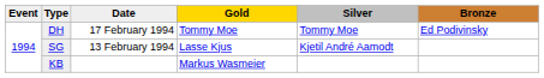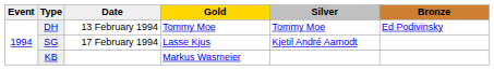 <table class="wikitable plainrowheaders" style="background:#fff; font-size:86%; line-height:15px; border:grey solid 1px; border-collapse:collapse;">
 <tr>
 <th style="background-color: #EFEFEF;" width="40">Event</th>
 <th style="background-color: #EFEFEF;" width="30">Type</th>
 <th style="background-color: #EFEFEF;" width="129">Date</th>
 <th style="background-color: #FFD700;" width="148">Gold</th>
 <th style="background-color: #C0C0C0;" width="148">Silver</th>
 <th style="background-color: #CD7F32;" width="148">Bronze</th>
 </tr>
 <tr>
 <td align=center rowspan=3><a href='#'>1994</a></td>
 <td align=center bgcolor=#EFEFEF><a href='#'>DH</a></td>
-<td align=right>17 February 1994</td>
+<td align=right>13 February 1994</td>
 <td> <a href='#'>Tommy Moe</a></td>
 <td> <a href='#'>Tommy Moe</a></td>
 <td> <a href='#'>Ed Podivinsky</a></td>
 </tr>
 <tr>
 <td align=center bgcolor=#EFEFEF><a href='#'>SG</a></td>
-<td align=right>13 February 1994</td>
+<td align=right>17 February 1994</td>
 <td> <a href='#'>Lasse Kjus</a></td>
 <td> <a href='#'>Kjetil André Aamodt</a></td>
 <td></td>
 </tr>
 <tr>
 <td align=center bgcolor=#EFEFEF><a href='#'>KB</a></td>
 <td></td>
 <td> <a href='#'>Markus Wasmeier</a></td>
 <td></td>
 <td></td>
 </tr>
 </table>
